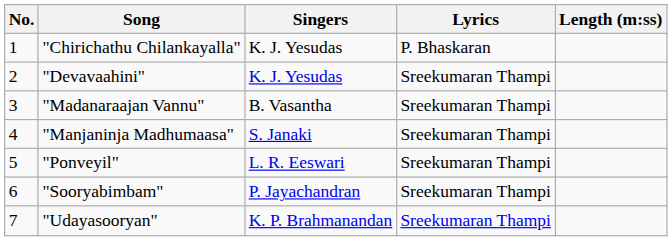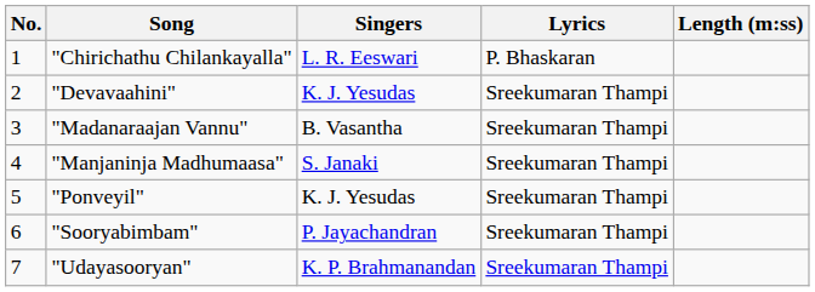 <table class="wikitable" style="font-size:95%;">
 <tr>
 <th>No.</th>
 <th>Song</th>
 <th>Singers</th>
 <th>Lyrics</th>
 <th>Length (m:ss)</th>
 </tr>
 <tr>
 <td>1</td>
 <td>"Chirichathu Chilankayalla"</td>
-<td>K. J. Yesudas</td>
+<td><a href='#'>L. R. Eeswari</a></td>
 <td>P. Bhaskaran</td>
 <td></td>
 </tr>
 <tr>
 <td>2</td>
 <td>"Devavaahini"</td>
 <td><a href='#'>K. J. Yesudas</a></td>
 <td>Sreekumaran Thampi</td>
 <td></td>
 </tr>
 <tr>
 <td>3</td>
 <td>"Madanaraajan Vannu"</td>
 <td>B. Vasantha</td>
 <td>Sreekumaran Thampi</td>
 <td></td>
 </tr>
 <tr>
 <td>4</td>
 <td>"Manjaninja Madhumaasa"</td>
 <td><a href='#'>S. Janaki</a></td>
 <td>Sreekumaran Thampi</td>
 <td></td>
 </tr>
 <tr>
 <td>5</td>
 <td>"Ponveyil"</td>
-<td><a href='#'>L. R. Eeswari</a></td>
+<td>K. J. Yesudas</td>
 <td>Sreekumaran Thampi</td>
 <td></td>
 </tr>
 <tr>
 <td>6</td>
 <td>"Sooryabimbam"</td>
 <td><a href='#'>P. Jayachandran</a></td>
 <td>Sreekumaran Thampi</td>
 <td></td>
 </tr>
 <tr>
 <td>7</td>
 <td>"Udayasooryan"</td>
 <td><a href='#'>K. P. Brahmanandan</a></td>
 <td><a href='#'>Sreekumaran Thampi</a></td>
 <td></td>
 </tr>
 </table>
